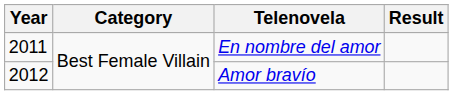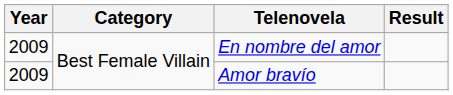 <table class="wikitable">
 <tr>
 <th>Year</th>
 <th>Category</th>
 <th>Telenovela</th>
 <th>Result</th>
 </tr>
 <tr>
-<td>2011</td>
+<td>2009</td>
 <td rowspan=2>Best Female Villain</td>
 <td><em> <a href='#'>En nombre del amor</a></em></td>
 <td></td>
 </tr>
 <tr>
-<td>2012</td>
+<td>2009</td>
 <td><em><a href='#'>Amor bravío</a></em></td>
 <td></td>
 </tr>
 </table>
